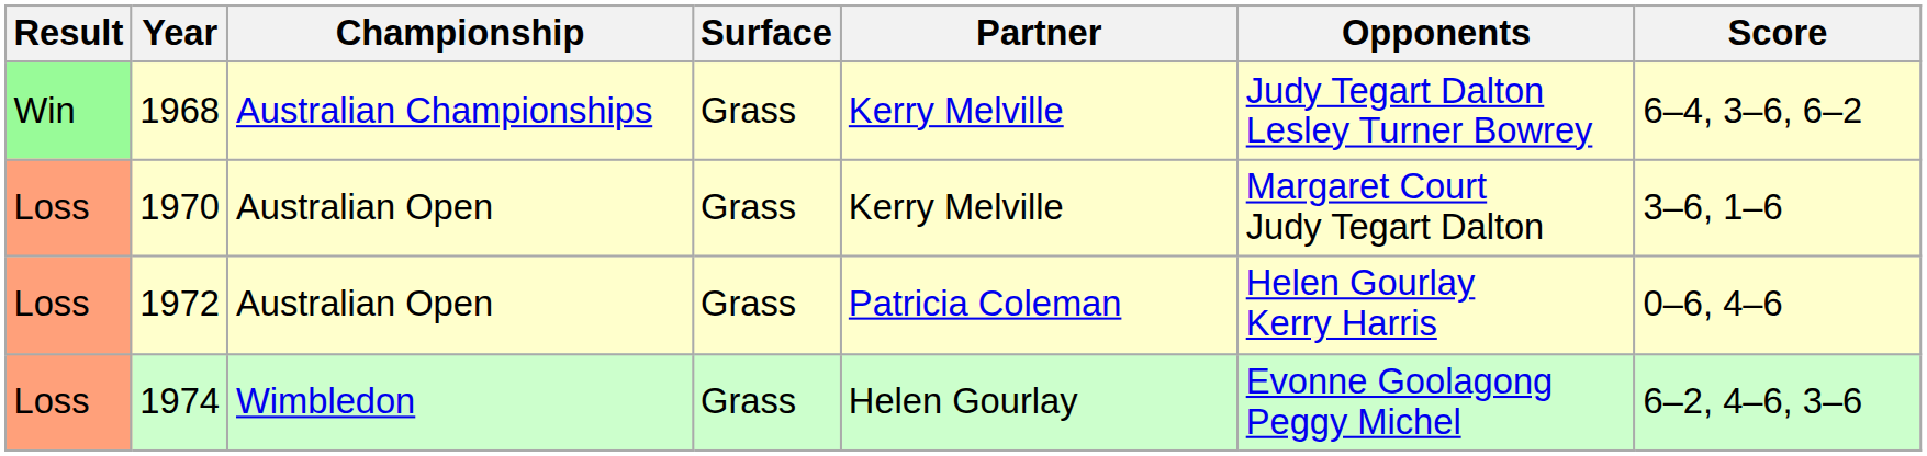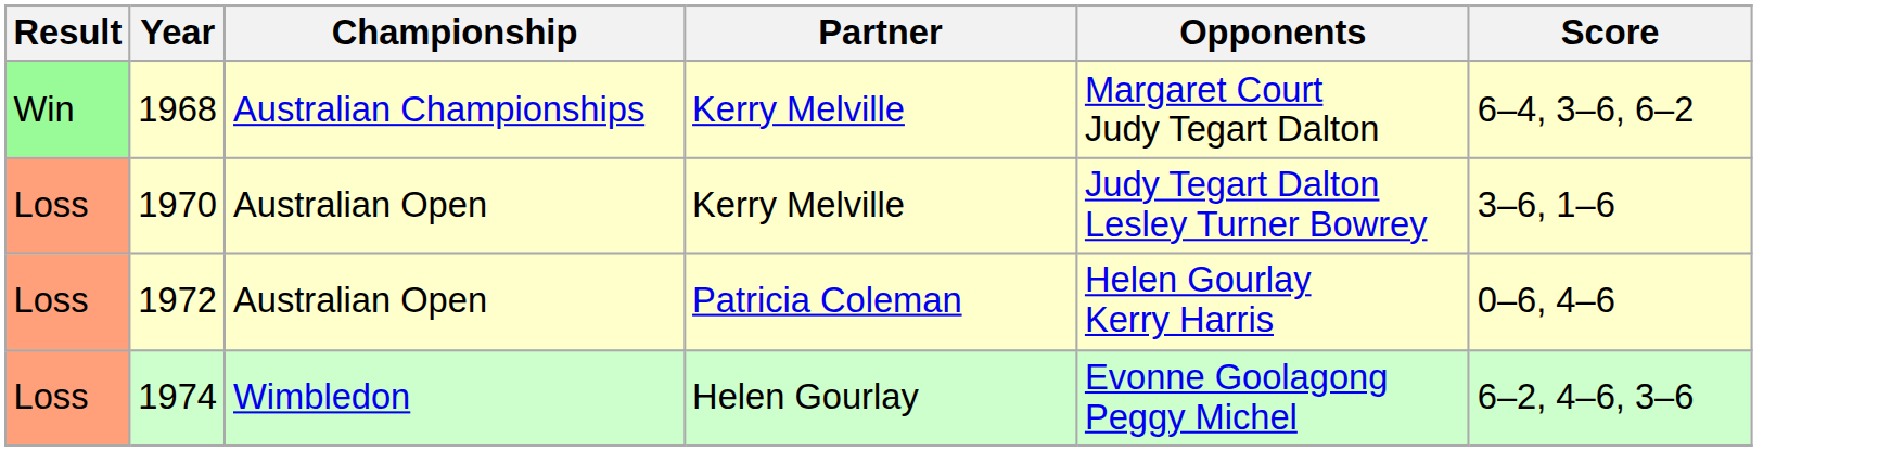 <table class="sortable wikitable">
 <tr>
 <th>Result</th>
 <th style="width:30px">Year</th>
 <th style="width:200px">Championship</th>
-<th style="width:50px">Surface</th>
 <th style="width:170px">Partner</th>
 <th style="width:170px">Opponents</th>
 <th style="width:120px" class="unsortable">Score</th>
 </tr>
 <tr style="background:#ffc;">
 <td style="background:#98fb98;">Win</td>
 <td>1968</td>
 <td><a href='#'>Australian Championships</a></td>
-<td>Grass</td>
 <td> <a href='#'>Kerry Melville</a></td>
-<td> <a href='#'>Judy Tegart Dalton</a> <br>  <a href='#'>Lesley Turner Bowrey</a></td>
+<td> <a href='#'>Margaret Court</a> <br>  Judy Tegart Dalton</td>
 <td>6–4, 3–6, 6–2</td>
 </tr>
 <tr style="background:#ffc;">
 <td style="background:#ffa07a;">Loss</td>
 <td>1970</td>
 <td>Australian Open</td>
-<td>Grass</td>
 <td> Kerry Melville</td>
-<td> <a href='#'>Margaret Court</a> <br>  Judy Tegart Dalton</td>
+<td> <a href='#'>Judy Tegart Dalton</a> <br>  <a href='#'>Lesley Turner Bowrey</a></td>
 <td>3–6, 1–6</td>
 </tr>
 <tr style="background:#ffc;">
 <td style="background:#ffa07a;">Loss</td>
 <td>1972</td>
 <td>Australian Open</td>
-<td>Grass</td>
 <td> <a href='#'>Patricia Coleman</a></td>
 <td> <a href='#'>Helen Gourlay</a> <br>  <a href='#'>Kerry Harris</a></td>
 <td>0–6, 4–6</td>
 </tr>
 <tr style="background:#cfc;">
 <td style="background:#ffa07a;">Loss</td>
 <td>1974</td>
 <td><a href='#'>Wimbledon</a></td>
-<td>Grass</td>
 <td> Helen Gourlay</td>
 <td> <a href='#'>Evonne Goolagong</a> <br>  <a href='#'>Peggy Michel</a></td>
 <td>6–2, 4–6, 3–6</td>
 </tr>
 </table>
